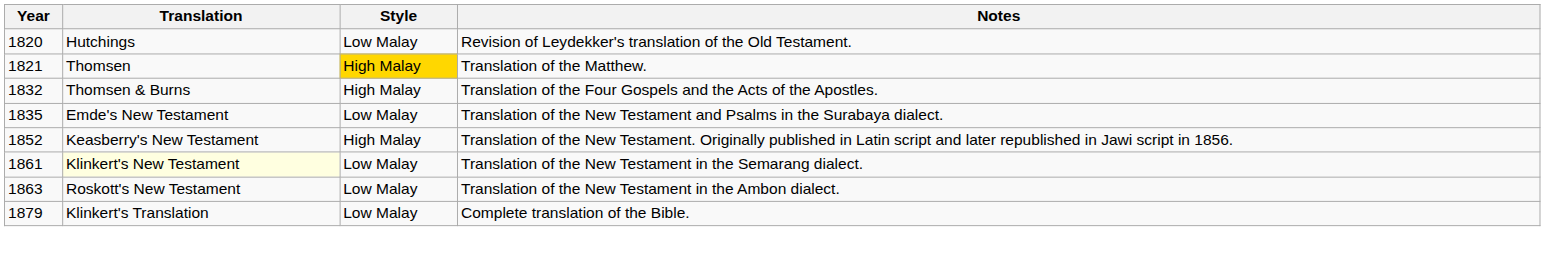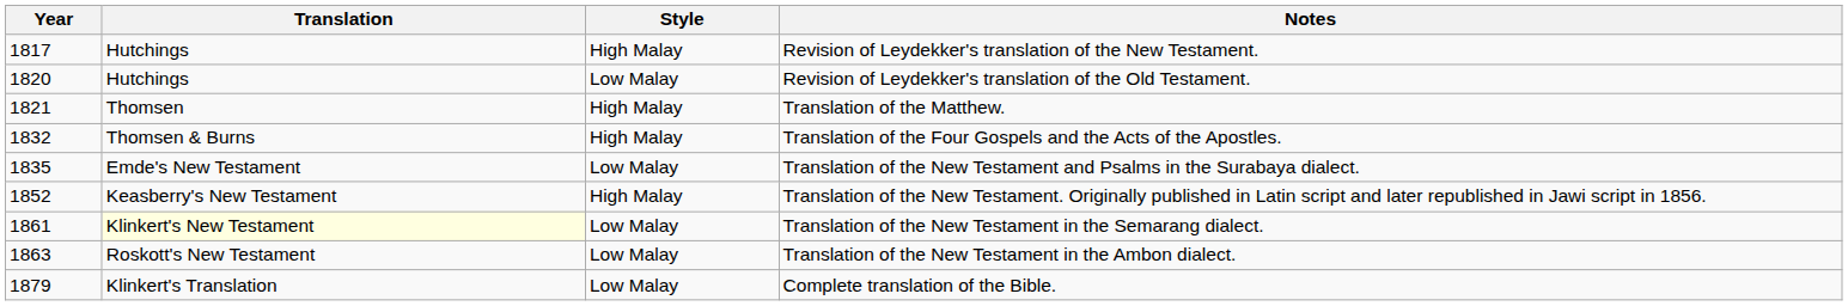 <table class="wikitable" width="100%">
 <tr>
 <th>Year</th>
 <th>Translation</th>
 <th>Style</th>
 <th>Notes</th>
+</tr>
+<tr>
+<td style="width:5%; vertical-align:top;">1817</td>
+<td style="width:25%; vertical-align:top;">Hutchings</td>
+<td style="width:10%; vertical-align:top;">High Malay</td>
+<td style="width:55%; vertical-align:top;">Revision of Leydekker's translation of the New Testament.</td>
 </tr>
 <tr>
 <td>1820</td>
 <td>Hutchings</td>
 <td>Low Malay</td>
 <td>Revision of Leydekker's translation of the Old Testament.</td>
 </tr>
 <tr>
 <td>1821</td>
 <td>Thomsen</td>
-<td style="background: gold;">High Malay</td>
+<td>High Malay</td>
 <td>Translation of the Matthew.</td>
 </tr>
 <tr>
 <td>1832</td>
 <td>Thomsen & Burns</td>
 <td>High Malay</td>
 <td>Translation of the Four Gospels and the Acts of the Apostles.</td>
 </tr>
 <tr>
 <td>1835</td>
 <td>Emde's New Testament</td>
 <td>Low Malay</td>
 <td>Translation of the New Testament and Psalms in the Surabaya dialect.</td>
 </tr>
 <tr>
 <td>1852</td>
 <td>Keasberry's New Testament</td>
 <td>High Malay</td>
 <td>Translation of the New Testament. Originally published in Latin script and later republished in Jawi script in 1856.</td>
 </tr>
 <tr>
 <td>1861</td>
 <td style="background: lightyellow;">Klinkert's New Testament</td>
 <td>Low Malay</td>
 <td>Translation of the New Testament in the Semarang dialect.</td>
 </tr>
 <tr>
 <td>1863</td>
 <td>Roskott's New Testament</td>
 <td>Low Malay</td>
 <td>Translation of the New Testament in the Ambon dialect.</td>
 </tr>
 <tr>
 <td>1879</td>
 <td>Klinkert's Translation</td>
 <td>Low Malay</td>
 <td>Complete translation of the Bible.</td>
 </tr>
 </table>
